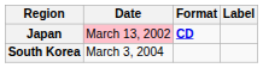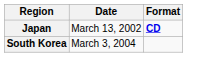 <table class="wikitable plainrowheaders">
 <tr>
 <th scope="col">Region</th>
 <th scope="col">Date</th>
 <th scope="col">Format</th>
-<th scope="col">Label</th>
 </tr>
 <tr>
 <th scope="row">Japan</th>
-<td rowspan="1" style="background: pink;">March 13, 2002</td>
+<td rowspan="1">March 13, 2002</td>
 <td><strong><a href='#'>CD</a></strong></td>
-<td rowspan="1"></td>
 </tr>
 <tr>
 <th scope="row">South Korea</th>
 <td>March 3, 2004</td>
 <td></td>
-<td></td>
 </tr>
 </table>
